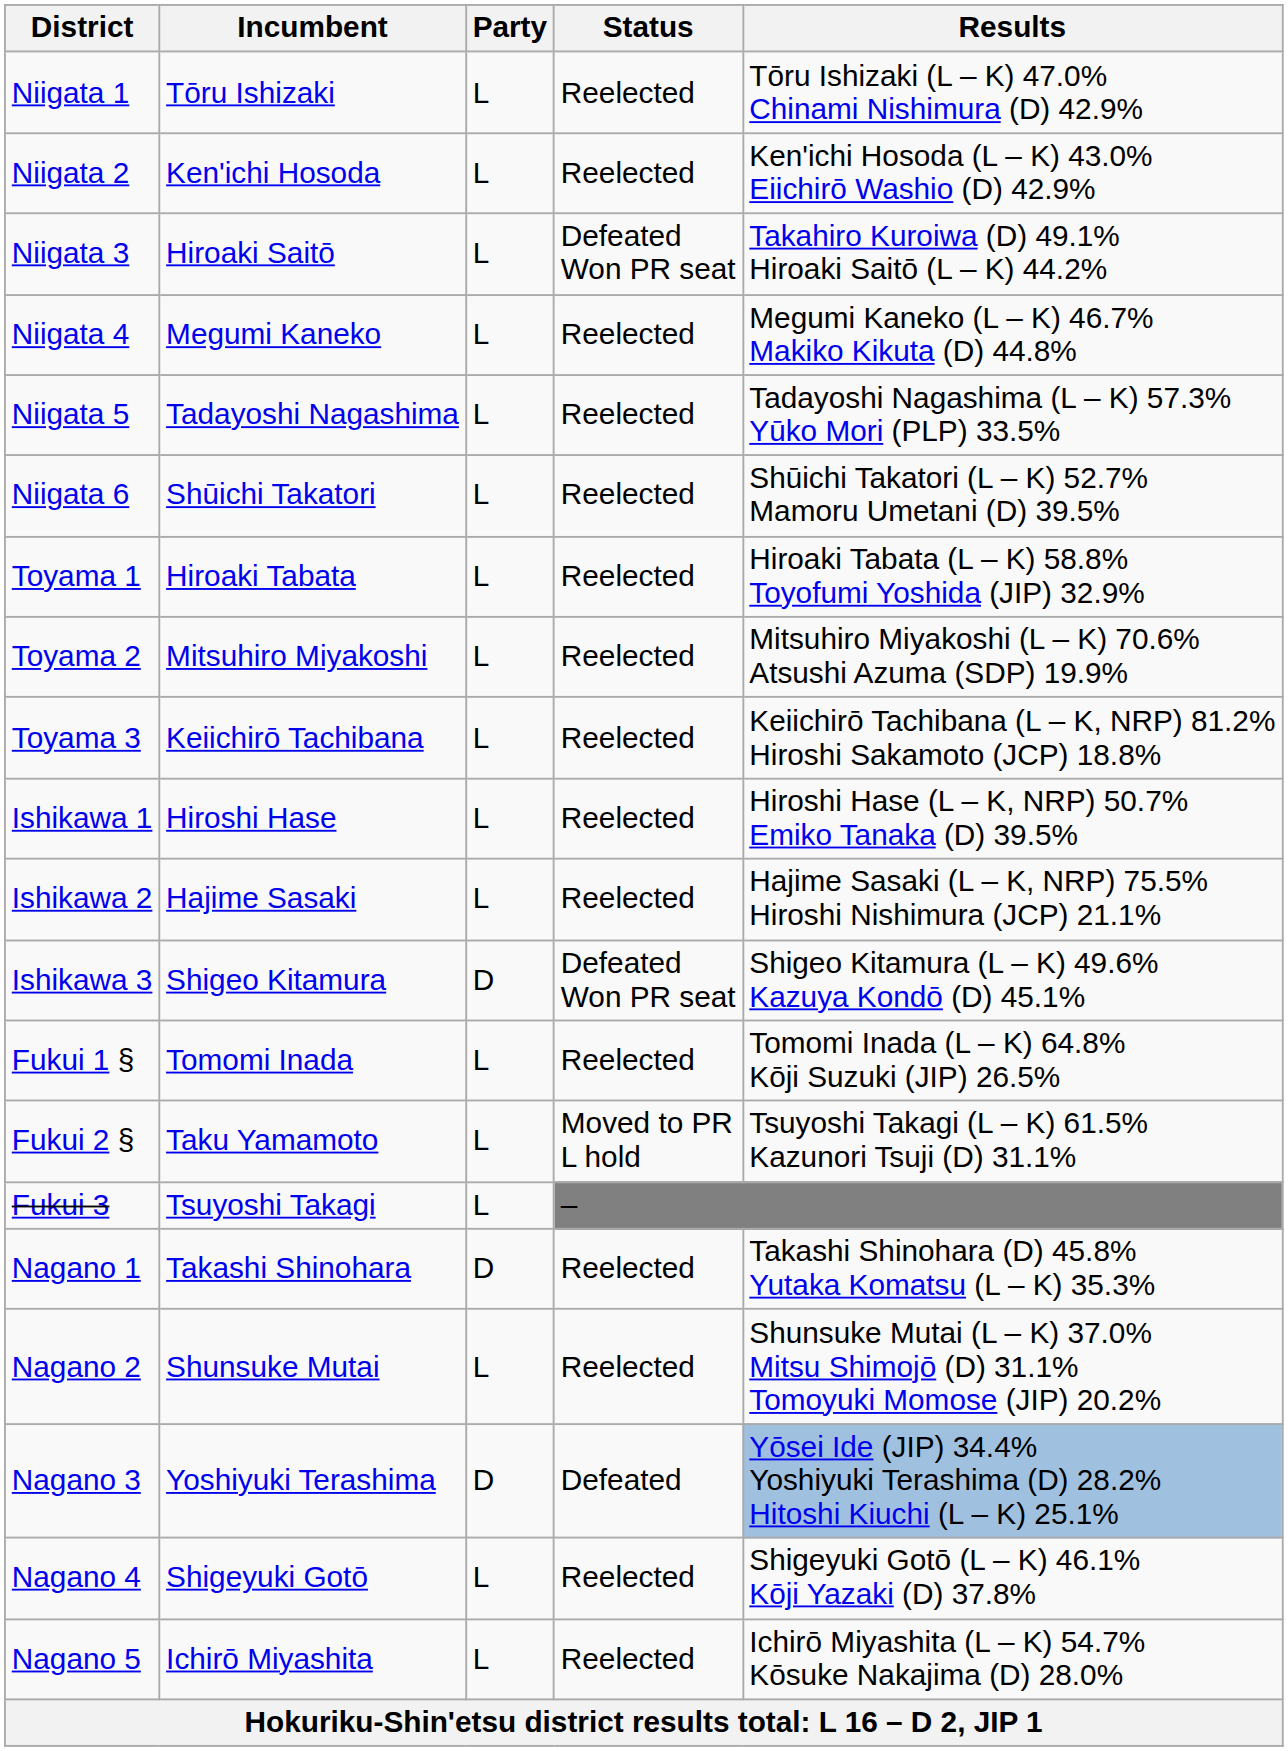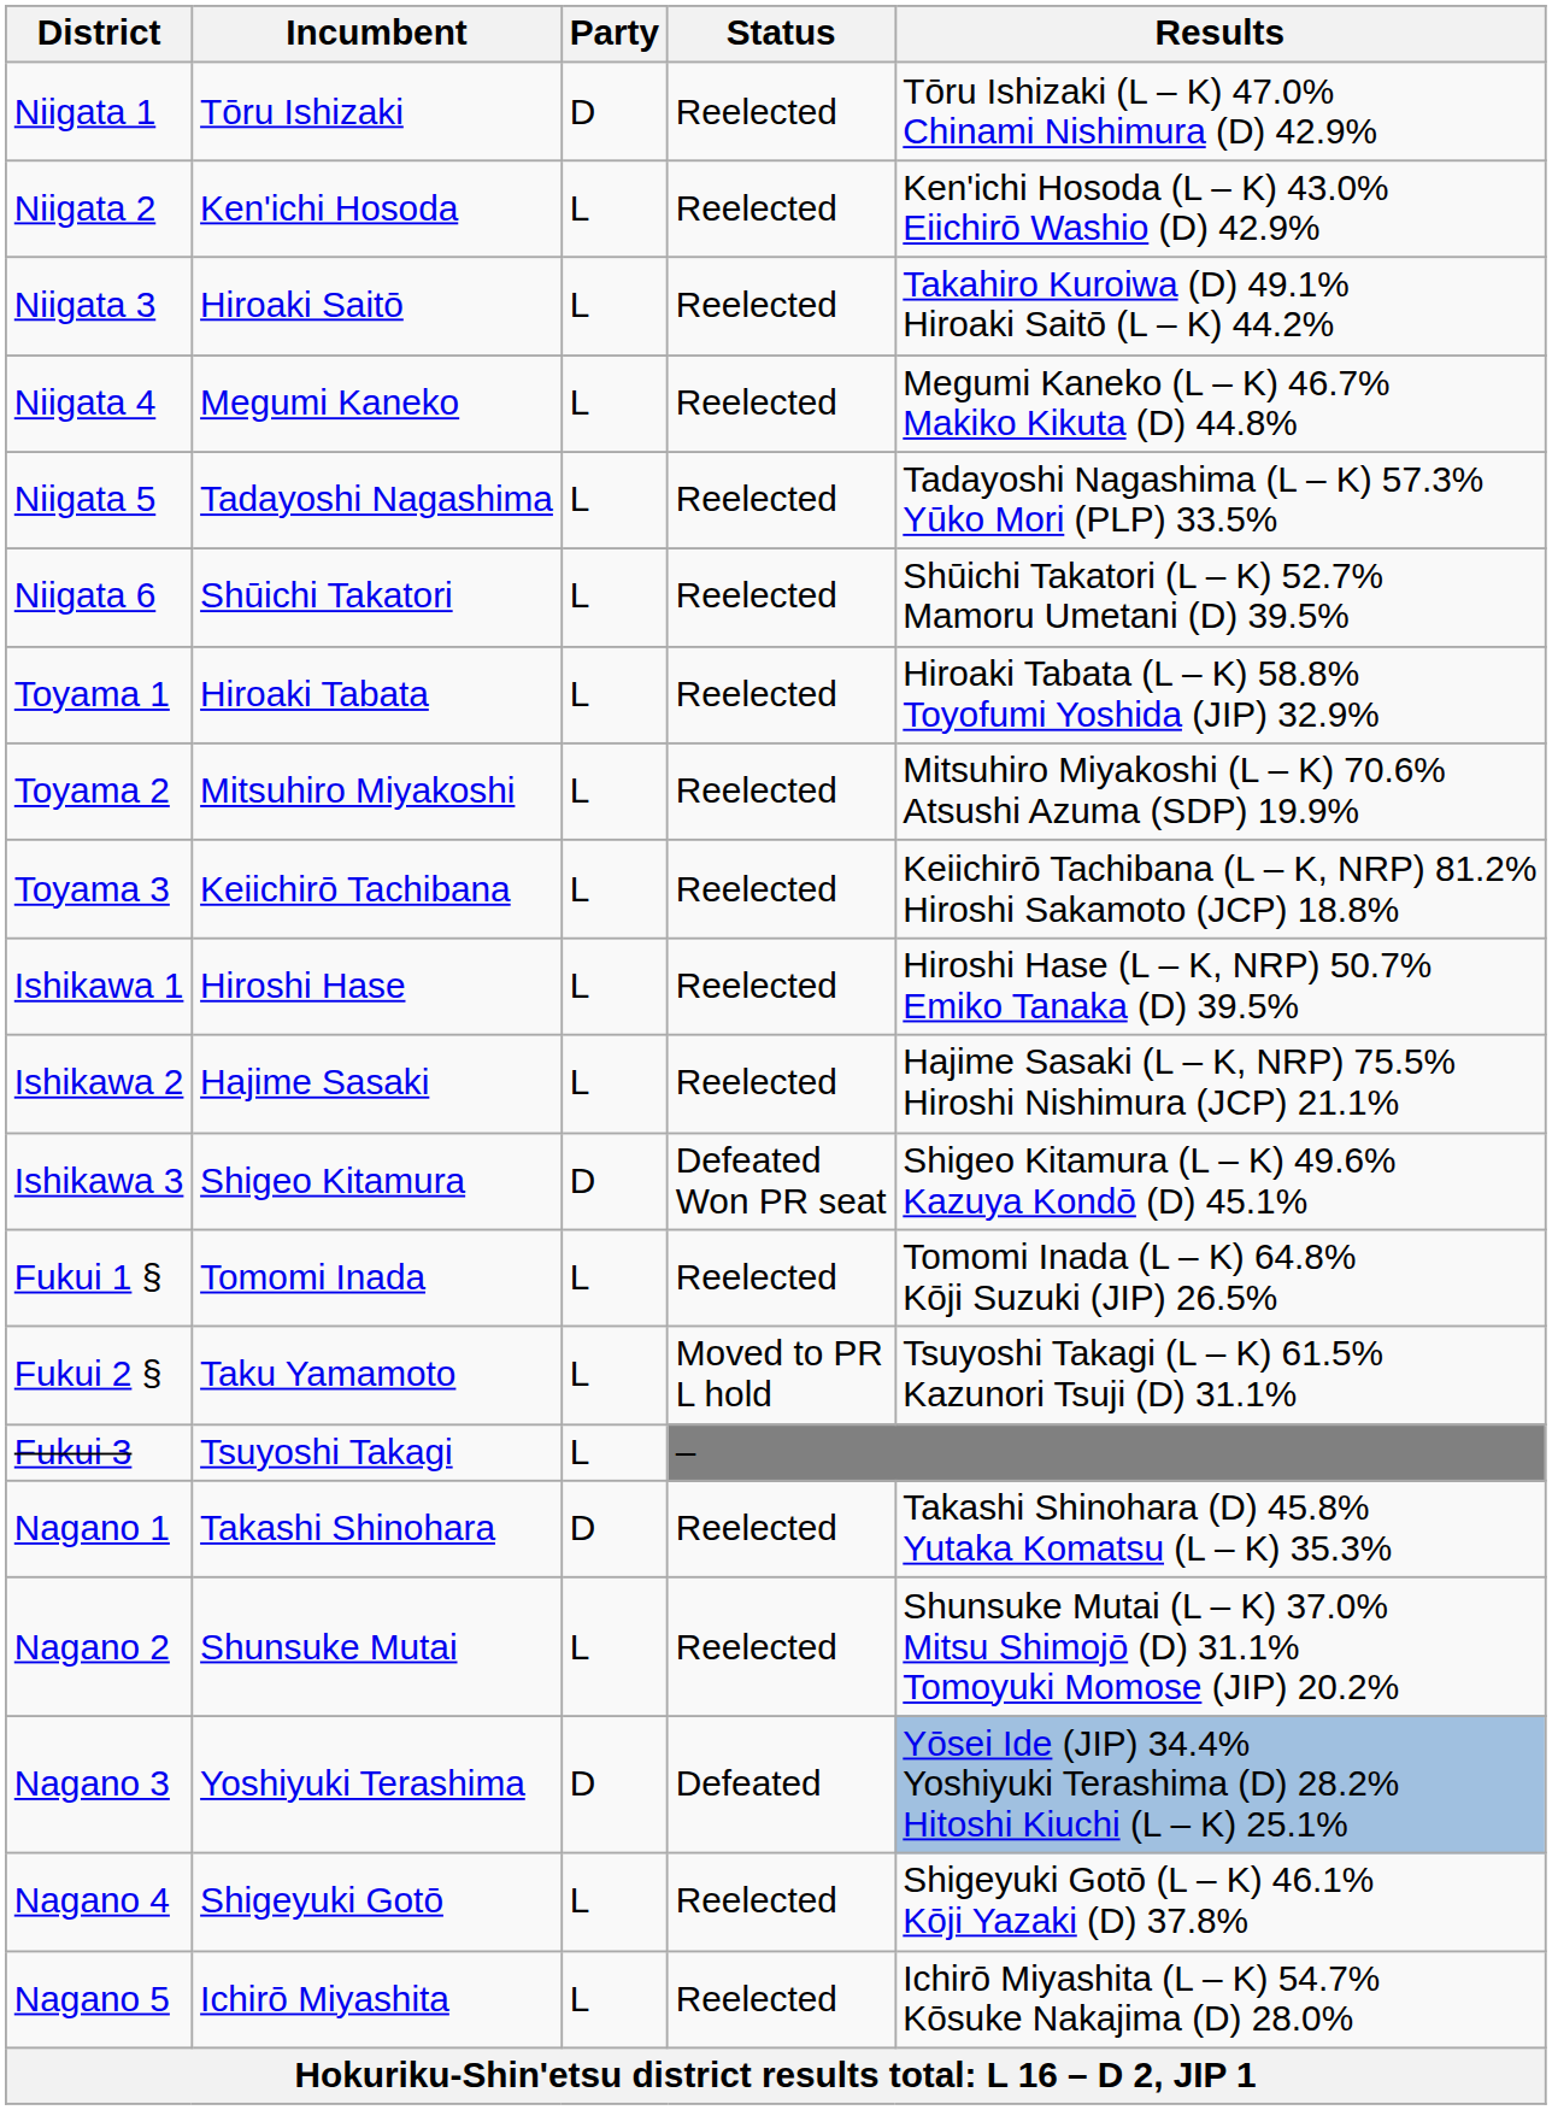 <table class="wikitable">
 <tr>
 <th>District</th>
 <th>Incumbent</th>
 <th>Party</th>
 <th>Status</th>
 <th>Results</th>
 </tr>
 <tr>
 <td><a href='#'>Niigata 1</a></td>
 <td><a href='#'>Tōru Ishizaki</a></td>
-<td>L</td>
+<td>D</td>
 <td>Reelected</td>
 <td>Tōru Ishizaki (L – K) 47.0%<br><a href='#'>Chinami Nishimura</a> (D) 42.9%</td>
 </tr>
 <tr>
 <td><a href='#'>Niigata 2</a></td>
 <td><a href='#'>Ken'ichi Hosoda</a></td>
 <td>L</td>
 <td>Reelected</td>
 <td>Ken'ichi Hosoda (L – K) 43.0%<br><a href='#'>Eiichirō Washio</a> (D) 42.9%</td>
 </tr>
 <tr>
 <td><a href='#'>Niigata 3</a></td>
 <td><a href='#'>Hiroaki Saitō</a></td>
 <td>L</td>
-<td>Defeated<br>Won PR seat</td>
+<td>Reelected</td>
 <td><a href='#'>Takahiro Kuroiwa</a> (D) 49.1%<br>Hiroaki Saitō (L – K) 44.2%</td>
 </tr>
 <tr>
 <td><a href='#'>Niigata 4</a></td>
 <td><a href='#'>Megumi Kaneko</a></td>
 <td>L</td>
 <td>Reelected</td>
 <td>Megumi Kaneko (L – K) 46.7%<br><a href='#'>Makiko Kikuta</a> (D) 44.8%</td>
 </tr>
 <tr>
 <td><a href='#'>Niigata 5</a></td>
 <td><a href='#'>Tadayoshi Nagashima</a></td>
 <td>L</td>
 <td>Reelected</td>
 <td>Tadayoshi Nagashima (L – K) 57.3%<br><a href='#'>Yūko Mori</a> (PLP) 33.5%</td>
 </tr>
 <tr>
 <td><a href='#'>Niigata 6</a></td>
 <td><a href='#'>Shūichi Takatori</a></td>
 <td>L</td>
 <td>Reelected</td>
 <td>Shūichi Takatori (L – K) 52.7%<br>Mamoru Umetani (D) 39.5%</td>
 </tr>
 <tr>
 <td><a href='#'>Toyama 1</a></td>
 <td><a href='#'>Hiroaki Tabata</a></td>
 <td>L</td>
 <td>Reelected</td>
 <td>Hiroaki Tabata (L – K) 58.8%<br><a href='#'>Toyofumi Yoshida</a> (JIP) 32.9%</td>
 </tr>
 <tr>
 <td><a href='#'>Toyama 2</a></td>
 <td><a href='#'>Mitsuhiro Miyakoshi</a></td>
 <td>L</td>
 <td>Reelected</td>
 <td>Mitsuhiro Miyakoshi (L – K) 70.6%<br>Atsushi Azuma (SDP) 19.9%</td>
 </tr>
 <tr>
 <td><a href='#'>Toyama 3</a></td>
 <td><a href='#'>Keiichirō Tachibana</a></td>
 <td>L</td>
 <td>Reelected</td>
 <td>Keiichirō Tachibana (L – K, NRP) 81.2%<br>Hiroshi Sakamoto (JCP) 18.8%</td>
 </tr>
 <tr>
 <td><a href='#'>Ishikawa 1</a></td>
 <td><a href='#'>Hiroshi Hase</a></td>
 <td>L</td>
 <td>Reelected</td>
 <td>Hiroshi Hase (L – K, NRP) 50.7%<br><a href='#'>Emiko Tanaka</a> (D) 39.5%</td>
 </tr>
 <tr>
 <td><a href='#'>Ishikawa 2</a></td>
 <td><a href='#'>Hajime Sasaki</a></td>
 <td>L</td>
 <td>Reelected</td>
 <td>Hajime Sasaki (L – K, NRP) 75.5%<br>Hiroshi Nishimura (JCP) 21.1%</td>
 </tr>
 <tr>
 <td><a href='#'>Ishikawa 3</a></td>
 <td><a href='#'>Shigeo Kitamura</a></td>
 <td>D</td>
 <td>Defeated<br>Won PR seat</td>
 <td>Shigeo Kitamura (L – K) 49.6%<br><a href='#'>Kazuya Kondō</a> (D) 45.1%</td>
 </tr>
 <tr>
 <td><a href='#'>Fukui 1</a> §</td>
 <td><a href='#'>Tomomi Inada</a></td>
 <td>L</td>
 <td>Reelected</td>
 <td>Tomomi Inada (L – K) 64.8%<br>Kōji Suzuki (JIP) 26.5%</td>
 </tr>
 <tr>
 <td><a href='#'>Fukui 2</a> §</td>
 <td><a href='#'>Taku Yamamoto</a></td>
 <td>L</td>
 <td>Moved to PR<br>L hold</td>
 <td>Tsuyoshi Takagi (L – K) 61.5%<br>Kazunori Tsuji (D) 31.1%</td>
 </tr>
 <tr>
 <td><s><a href='#'>Fukui 3</a> </s></td>
 <td><a href='#'>Tsuyoshi Takagi</a></td>
 <td>L</td>
 <td colspan="2" bgcolor="grey">–</td>
 </tr>
 <tr>
 <td><a href='#'>Nagano 1</a></td>
 <td><a href='#'>Takashi Shinohara</a></td>
 <td>D</td>
 <td>Reelected</td>
 <td>Takashi Shinohara (D) 45.8%<br><a href='#'>Yutaka Komatsu</a> (L – K) 35.3%</td>
 </tr>
 <tr>
 <td><a href='#'>Nagano 2</a></td>
 <td><a href='#'>Shunsuke Mutai</a></td>
 <td>L</td>
 <td>Reelected</td>
 <td>Shunsuke Mutai (L – K) 37.0%<br><a href='#'>Mitsu Shimojō</a> (D) 31.1%<br><a href='#'>Tomoyuki Momose</a> (JIP) 20.2%</td>
 </tr>
 <tr>
 <td><a href='#'>Nagano 3</a></td>
 <td><a href='#'>Yoshiyuki Terashima</a></td>
 <td>D</td>
 <td>Defeated</td>
 <td bgcolor="#A0C0E0"><a href='#'>Yōsei Ide</a> (JIP) 34.4%<br>Yoshiyuki Terashima (D) 28.2%<br><a href='#'>Hitoshi Kiuchi</a> (L – K) 25.1%</td>
 </tr>
 <tr>
 <td><a href='#'>Nagano 4</a></td>
 <td><a href='#'>Shigeyuki Gotō</a></td>
 <td>L</td>
 <td>Reelected</td>
 <td>Shigeyuki Gotō (L – K) 46.1%<br><a href='#'>Kōji Yazaki</a> (D) 37.8%</td>
 </tr>
 <tr>
 <td><a href='#'>Nagano 5</a></td>
 <td><a href='#'>Ichirō Miyashita</a></td>
 <td>L</td>
 <td>Reelected</td>
 <td>Ichirō Miyashita (L – K) 54.7%<br>Kōsuke Nakajima (D) 28.0%</td>
 </tr>
 <tr>
 <th colspan="5">Hokuriku-Shin'etsu district results total: L 16 – D 2, JIP 1</th>
 </tr>
 </table>
